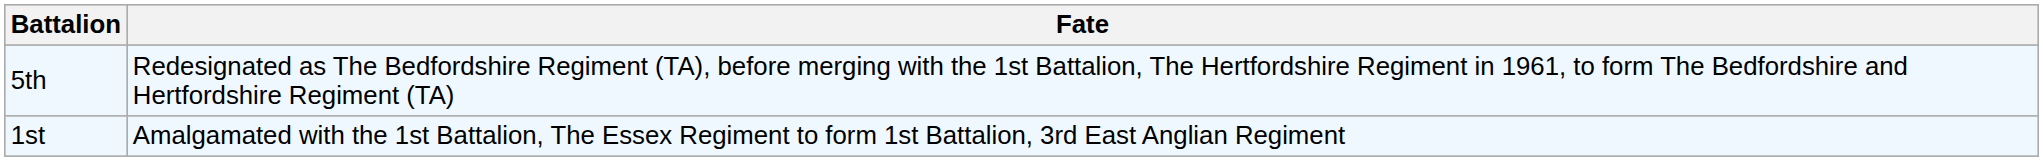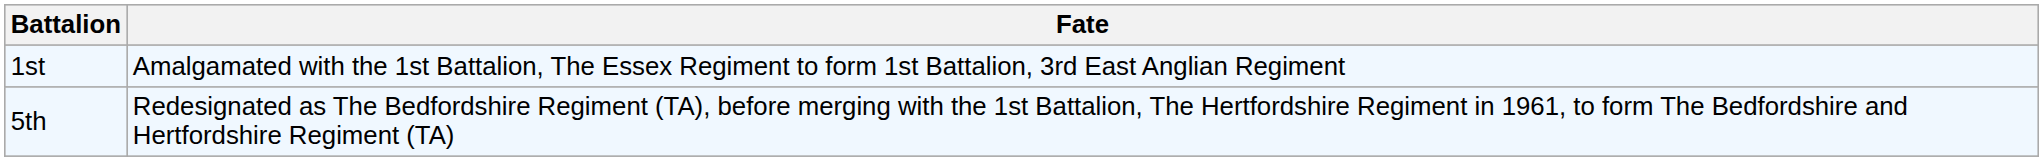 <table class="wikitable" style="width:100%;">
 <tr>
 <th>Battalion</th>
 <th>Fate</th>
 </tr>
 <tr style="background:#f0f8ff;">
+<td>1st</td>
+<td>Amalgamated with the 1st Battalion, The Essex Regiment to form 1st Battalion, 3rd East Anglian Regiment</td>
+</tr>
+<tr style="background:#f0f8ff;">
 <td>5th</td>
 <td>Redesignated as The Bedfordshire Regiment (TA), before merging with the 1st Battalion, The Hertfordshire Regiment in 1961, to form The Bedfordshire and Hertfordshire Regiment (TA)</td>
 </tr>
-<tr style="background:#f0f8ff;">
-<td>1st</td>
-<td>Amalgamated with the 1st Battalion, The Essex Regiment to form 1st Battalion, 3rd East Anglian Regiment</td>
-</tr>
 </table>
